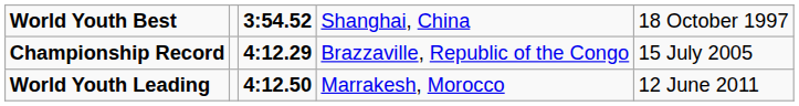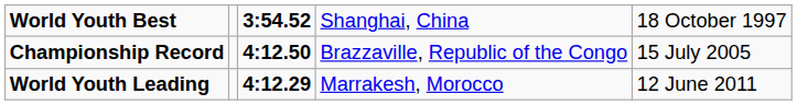 <table class="wikitable">
 <tr>
 <td><strong>World Youth Best</strong></td>
 <td></td>
 <td><strong>3:54.52</strong></td>
 <td><a href='#'>Shanghai</a>, <a href='#'>China</a></td>
 <td>18 October 1997</td>
 </tr>
 <tr>
 <td><strong>Championship Record</strong></td>
 <td></td>
-<td><strong>4:12.29</strong></td>
+<td><strong>4:12.50</strong></td>
 <td><a href='#'>Brazzaville</a>, <a href='#'>Republic of the Congo</a></td>
 <td>15 July 2005</td>
 </tr>
 <tr>
 <td><strong>World Youth Leading</strong></td>
 <td></td>
-<td><strong>4:12.50</strong></td>
+<td><strong>4:12.29</strong></td>
 <td><a href='#'>Marrakesh</a>, <a href='#'>Morocco</a></td>
 <td>12 June 2011</td>
 </tr>
 </table>
